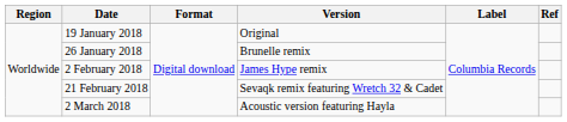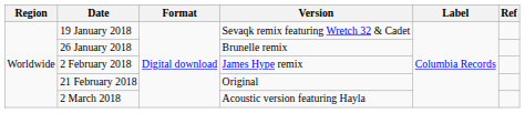 <table class=wikitable>
 <tr>
 <th>Region</th>
 <th>Date</th>
 <th>Format</th>
 <th>Version</th>
 <th>Label</th>
 <th>Ref</th>
 </tr>
 <tr>
 <td rowspan="5">Worldwide</td>
 <td>19 January 2018</td>
 <td rowspan="5"><a href='#'>Digital download</a></td>
-<td>Original</td>
+<td>Sevaqk remix featuring <a href='#'>Wretch 32</a> & Cadet</td>
 <td rowspan="5"><a href='#'>Columbia Records</a></td>
 <td></td>
 </tr>
 <tr>
 <td>26 January 2018</td>
 <td>Brunelle remix</td>
 <td></td>
 </tr>
 <tr>
 <td>2 February 2018</td>
 <td><a href='#'>James Hype</a> remix</td>
 <td></td>
 </tr>
 <tr>
 <td>21 February 2018</td>
-<td>Sevaqk remix featuring <a href='#'>Wretch 32</a> & Cadet</td>
+<td>Original</td>
 <td></td>
 </tr>
 <tr>
 <td>2 March 2018</td>
 <td>Acoustic version featuring Hayla</td>
 <td></td>
 </tr>
 </table>
